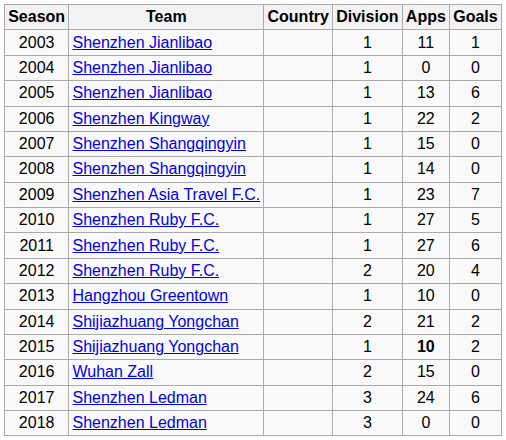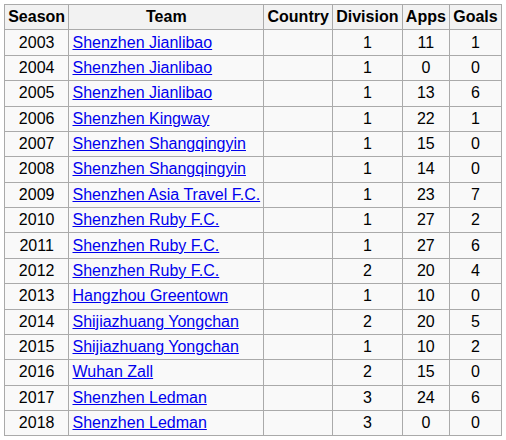 <table class="wikitable" style="text-align: center;">
 <tr>
 <th>Season</th>
 <th>Team</th>
 <th>Country</th>
 <th>Division</th>
 <th>Apps</th>
 <th>Goals</th>
 </tr>
 <tr>
 <td>2003</td>
 <td align="left"><a href='#'>Shenzhen Jianlibao</a></td>
 <td align="left"></td>
 <td>1</td>
 <td>11</td>
 <td>1</td>
 </tr>
 <tr>
 <td>2004</td>
 <td align="left"><a href='#'>Shenzhen Jianlibao</a></td>
 <td align="left"></td>
 <td>1</td>
 <td>0</td>
 <td>0</td>
 </tr>
 <tr>
 <td>2005</td>
 <td align="left"><a href='#'>Shenzhen Jianlibao</a></td>
 <td align="left"></td>
 <td>1</td>
 <td>13</td>
 <td>6</td>
 </tr>
 <tr>
 <td>2006</td>
 <td align="left"><a href='#'>Shenzhen Kingway</a></td>
 <td align="left"></td>
 <td>1</td>
 <td>22</td>
-<td>2</td>
+<td>1</td>
 </tr>
 <tr>
 <td>2007</td>
 <td align="left"><a href='#'>Shenzhen Shangqingyin</a></td>
 <td align="left"></td>
 <td>1</td>
 <td>15</td>
 <td>0</td>
 </tr>
 <tr>
 <td>2008</td>
 <td align="left"><a href='#'>Shenzhen Shangqingyin</a></td>
 <td align="left"></td>
 <td>1</td>
 <td>14</td>
 <td>0</td>
 </tr>
 <tr>
 <td>2009</td>
 <td align="left"><a href='#'>Shenzhen Asia Travel F.C.</a></td>
 <td align="left"></td>
 <td>1</td>
 <td>23</td>
 <td>7</td>
 </tr>
 <tr>
 <td>2010</td>
 <td align="left"><a href='#'>Shenzhen Ruby F.C.</a></td>
 <td align="left"></td>
 <td>1</td>
 <td>27</td>
-<td>5</td>
+<td>2</td>
 </tr>
 <tr>
 <td>2011</td>
 <td align="left"><a href='#'>Shenzhen Ruby F.C.</a></td>
 <td align="left"></td>
 <td>1</td>
 <td>27</td>
 <td>6</td>
 </tr>
 <tr>
 <td>2012</td>
 <td align="left"><a href='#'>Shenzhen Ruby F.C.</a></td>
 <td align="left"></td>
 <td>2</td>
 <td>20</td>
 <td>4</td>
 </tr>
 <tr>
 <td>2013</td>
 <td align="left"><a href='#'>Hangzhou Greentown</a></td>
 <td align="left"></td>
 <td>1</td>
 <td>10</td>
 <td>0</td>
 </tr>
 <tr>
 <td>2014</td>
 <td align="left"><a href='#'>Shijiazhuang Yongchan</a></td>
 <td align="left"></td>
 <td>2</td>
-<td>21</td>
-<td>2</td>
+<td>20</td>
+<td>5</td>
 </tr>
 <tr>
 <td>2015</td>
 <td align="left"><a href='#'>Shijiazhuang Yongchan</a></td>
 <td align="left"></td>
 <td>1</td>
-<td><strong>10</strong></td>
+<td>10</td>
 <td>2</td>
 </tr>
 <tr>
 <td>2016</td>
 <td align="left"><a href='#'>Wuhan Zall</a></td>
 <td align="left"></td>
 <td>2</td>
 <td>15</td>
 <td>0</td>
 </tr>
 <tr>
 <td>2017</td>
 <td align="left"><a href='#'>Shenzhen Ledman</a></td>
 <td align="left"></td>
 <td>3</td>
 <td>24</td>
 <td>6</td>
 </tr>
 <tr>
 <td>2018</td>
 <td align="left"><a href='#'>Shenzhen Ledman</a></td>
 <td align="left"></td>
 <td>3</td>
 <td>0</td>
 <td>0</td>
 </tr>
 </table>
